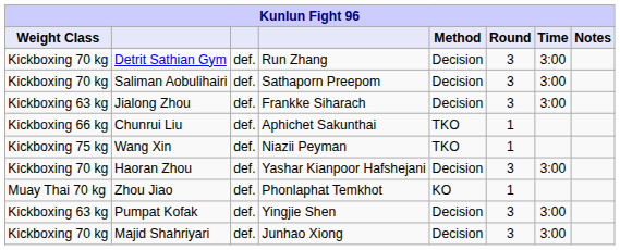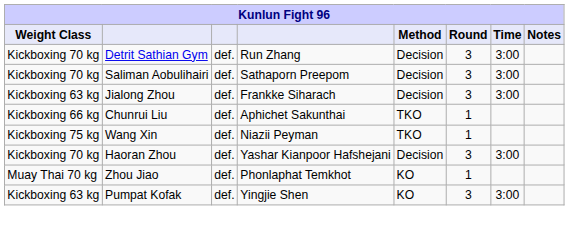 <table class="wikitable" style="font-size: 80%;">
 <tr>
 <th colspan="8" style="background-color: #ccf; color: #000080; text-align: center;"><strong>Kunlun Fight 96</strong></th>
 </tr>
 <tr>
 <th colspan="1" style="background-color: #E6E8FA; color: #000000; text-align: center;">Weight Class</th>
 <th colspan="1" style="background-color: #E6E8FA; color: #000000; text-align: center;"></th>
 <th colspan="1" style="background-color: #E6E8FA; color: #000000; text-align: center;"></th>
 <th colspan="1" style="background-color: #E6E8FA; color: #000000; text-align: center;"></th>
 <th colspan="1" style="background-color: #E6E8FA; color: #000000; text-align: center;">Method</th>
 <th colspan="1" style="background-color: #E6E8FA; color: #000000; text-align: center;">Round</th>
 <th colspan="1" style="background-color: #E6E8FA; color: #000000; text-align: center;">Time</th>
 <th colspan="1" style="background-color: #E6E8FA; color: #000000; text-align: center;">Notes</th>
 </tr>
 <tr>
 <td>Kickboxing 70 kg</td>
 <td> <a href='#'>Detrit Sathian Gym</a></td>
 <td align=center>def.</td>
 <td> Run Zhang</td>
 <td>Decision</td>
 <td align=center>3</td>
 <td align=center>3:00</td>
 <td></td>
 </tr>
 <tr>
 <td>Kickboxing 70 kg</td>
 <td> Saliman Aobulihairi</td>
 <td align=center>def.</td>
 <td> Sathaporn Preepom</td>
 <td>Decision</td>
 <td align=center>3</td>
 <td align=center>3:00</td>
 <td></td>
 </tr>
 <tr>
 <td>Kickboxing 63 kg</td>
 <td> Jialong Zhou</td>
 <td align=center>def.</td>
 <td> Frankke Siharach</td>
 <td>Decision</td>
 <td align=center>3</td>
 <td align=center>3:00</td>
 <td></td>
 </tr>
 <tr>
 <td>Kickboxing 66 kg</td>
 <td> Chunrui Liu</td>
 <td align=center>def.</td>
 <td> Aphichet Sakunthai</td>
 <td>TKO</td>
 <td align=center>1</td>
 <td align=center></td>
 <td></td>
 </tr>
 <tr>
 <td>Kickboxing 75 kg</td>
 <td> Wang Xin</td>
 <td align=center>def.</td>
 <td> Niazii Peyman</td>
 <td>TKO</td>
 <td align=center>1</td>
 <td align=center></td>
 <td></td>
 </tr>
 <tr>
 <td>Kickboxing 70 kg</td>
 <td> Haoran Zhou</td>
 <td align=center>def.</td>
 <td> Yashar Kianpoor Hafshejani</td>
 <td>Decision</td>
 <td align=center>3</td>
 <td align=center>3:00</td>
 <td></td>
 </tr>
 <tr>
 <td>Muay Thai 70 kg</td>
 <td> Zhou Jiao</td>
 <td align=center>def.</td>
 <td> Phonlaphat Temkhot</td>
 <td>KO</td>
 <td align=center>1</td>
 <td align=center></td>
 <td></td>
 </tr>
 <tr>
 <td>Kickboxing 63 kg</td>
 <td> Pumpat Kofak</td>
 <td align=center>def.</td>
 <td> Yingjie Shen</td>
-<td>Decision</td>
-<td align=center>3</td>
-<td align=center>3:00</td>
-<td></td>
-</tr>
-<tr>
-<td>Kickboxing 70 kg</td>
-<td> Majid Shahriyari</td>
-<td align=center>def.</td>
-<td> Junhao Xiong</td>
-<td>Decision</td>
+<td>KO</td>
 <td align=center>3</td>
 <td align=center>3:00</td>
 <td></td>
 </tr>
 </table>
